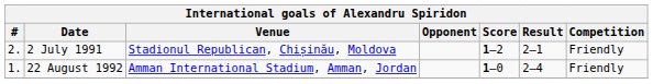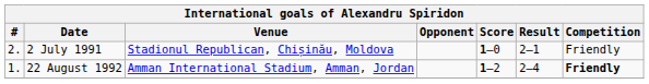 <table class="wikitable" style="font-size:95%;">
 <tr>
 <th colspan=7>International goals of Alexandru Spiridon</th>
 </tr>
 <tr>
 <th>#</th>
 <th>Date</th>
 <th>Venue</th>
 <th>Opponent</th>
 <th>Score</th>
 <th>Result</th>
 <th>Competition</th>
 </tr>
 <tr>
 <td>2.</td>
 <td>2 July 1991</td>
 <td><a href='#'>Stadionul Republican</a>, <a href='#'>Chișinău</a>, <a href='#'>Moldova</a></td>
 <td></td>
-<td><strong>1</strong>–2</td>
+<td><strong>1</strong>–0</td>
 <td>2–1</td>
 <td>Friendly</td>
 </tr>
 <tr>
 <td>1.</td>
 <td>22 August 1992</td>
 <td><a href='#'>Amman International Stadium</a>, <a href='#'>Amman</a>, <a href='#'>Jordan</a></td>
 <td></td>
-<td><strong>1</strong>–0</td>
+<td><strong>1</strong>–2</td>
 <td>2–4</td>
-<td>Friendly</td>
+<td><strong>Friendly</strong></td>
 </tr>
 <tr>
 </tr>
 </table>
